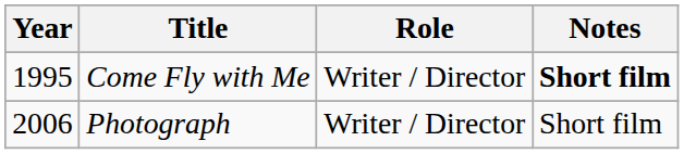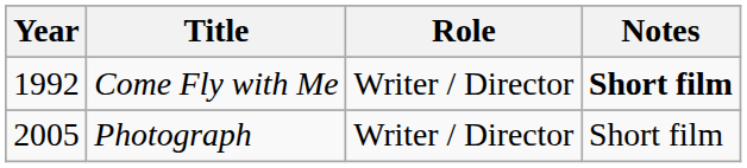 <table class=wikitable>
 <tr>
 <th>Year</th>
 <th>Title</th>
 <th>Role</th>
 <th>Notes</th>
 </tr>
 <tr>
-<td>1995</td>
+<td>1992</td>
 <td><em>Come Fly with Me</em></td>
 <td>Writer / Director</td>
 <td><strong>Short film</strong></td>
 </tr>
 <tr>
-<td>2006</td>
+<td>2005</td>
 <td><em>Photograph</em></td>
 <td>Writer / Director</td>
 <td>Short film</td>
 </tr>
 </table>
